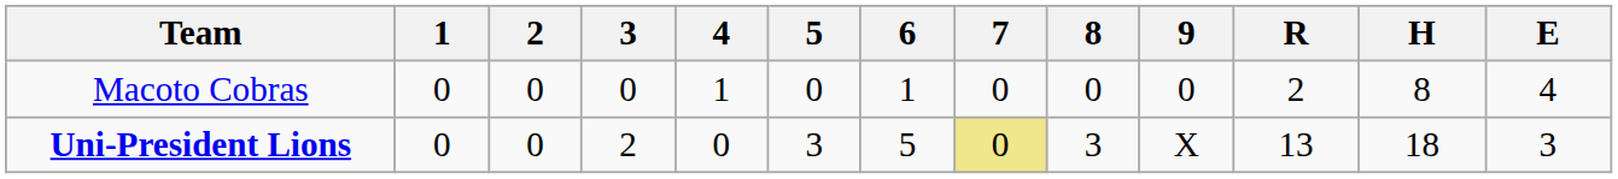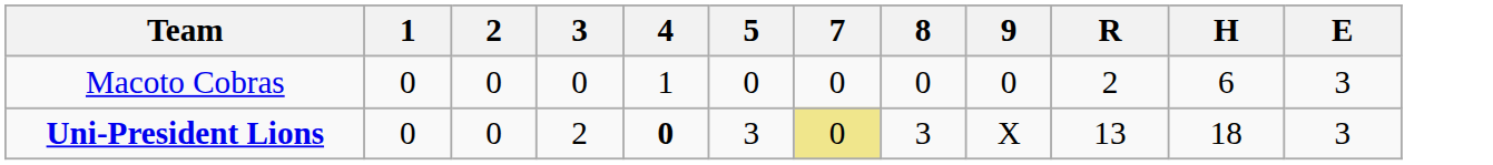 <table class=wikitable style="text-align:center">
 <tr>
 <th width = "170">Team</th>
 <th width = "35">1</th>
 <th width = "35">2</th>
 <th width = "35">3</th>
 <th width = "35">4</th>
 <th width = "35">5</th>
-<th width = "35">6</th>
 <th width = "35">7</th>
 <th width = "35">8</th>
 <th width = "35">9</th>
 <th width = "50">R</th>
 <th width = "50">H</th>
 <th width = "50">E</th>
 </tr>
 <tr>
 <td><a href='#'>Macoto Cobras</a></td>
 <td>0</td>
 <td>0</td>
 <td>0</td>
 <td>1</td>
 <td>0</td>
-<td>1</td>
 <td>0</td>
 <td>0</td>
 <td>0</td>
 <td>2</td>
-<td>8</td>
-<td>4</td>
+<td>6</td>
+<td>3</td>
 </tr>
 <tr>
 <td><strong><a href='#'>Uni-President Lions</a></strong></td>
 <td>0</td>
 <td>0</td>
 <td>2</td>
-<td>0</td>
+<td><strong>0</strong></td>
 <td>3</td>
-<td>5</td>
 <td style="background: khaki;">0</td>
 <td>3</td>
 <td>X</td>
 <td>13</td>
 <td>18</td>
 <td>3</td>
 </tr>
 </table>
